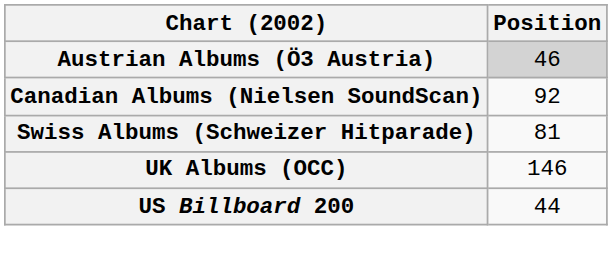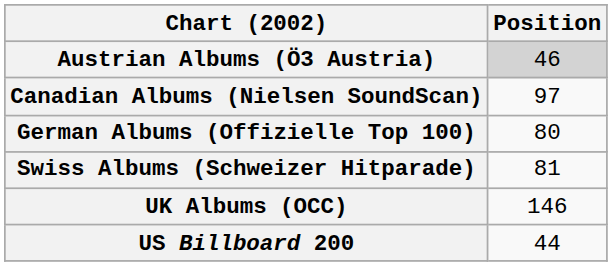 <table class="wikitable sortable plainrowheaders">
 <tr>
 <th>Chart (2002)</th>
 <th>Position</th>
 </tr>
 <tr>
 <th scope="row">Austrian Albums (Ö3 Austria)</th>
 <td align="center" style="background: lightgrey;">46</td>
 </tr>
 <tr>
 <th scope="row">Canadian Albums (Nielsen SoundScan)</th>
-<td align="center">92</td>
+<td align="center">97</td>
+</tr>
+<tr>
+<th scope="row">German Albums (Offizielle Top 100)</th>
+<td align="center">80</td>
 </tr>
 <tr>
 <th scope="row">Swiss Albums (Schweizer Hitparade)</th>
 <td align="center">81</td>
 </tr>
 <tr>
 <th scope="row">UK Albums (OCC)</th>
 <td align="center">146</td>
 </tr>
 <tr>
 <th scope="row">US <em>Billboard</em> 200</th>
 <td align="center">44</td>
 </tr>
 </table>
